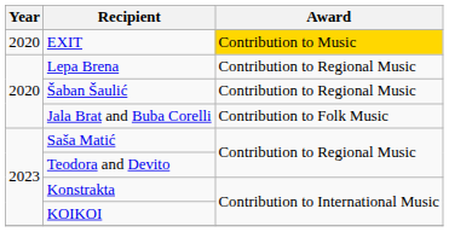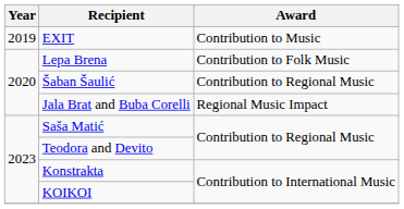 <table class="wikitable plainrowheaders">
 <tr>
 <th scope="col">Year</th>
 <th scope="col">Recipient</th>
 <th scope="col">Award</th>
 </tr>
 <tr>
-<td>2020</td>
+<td>2019</td>
 <td><a href='#'>EXIT</a></td>
-<td style="background: gold;">Contribution to Music</td>
+<td>Contribution to Music</td>
 </tr>
 <tr>
 <td rowspan="3">2020</td>
 <td><a href='#'>Lepa Brena</a></td>
-<td>Contribution to Regional Music</td>
+<td>Contribution to Folk Music</td>
 </tr>
 <tr>
 <td><a href='#'>Šaban Šaulić</a></td>
 <td>Contribution to Regional Music</td>
 </tr>
 <tr>
 <td><a href='#'>Jala Brat</a> and <a href='#'>Buba Corelli</a></td>
-<td>Contribution to Folk Music</td>
+<td>Regional Music Impact</td>
 </tr>
 <tr>
 <td rowspan="4">2023</td>
 <td><a href='#'>Saša Matić</a></td>
 <td rowspan="2">Contribution to Regional Music</td>
 </tr>
 <tr>
 <td><a href='#'>Teodora</a> and <a href='#'>Devito</a></td>
 </tr>
 <tr>
 <td><a href='#'>Konstrakta</a></td>
 <td rowspan="2">Contribution to International Music</td>
 </tr>
 <tr>
 <td><a href='#'>KOIKOI</a></td>
 </tr>
 <tr>
 </tr>
 </table>
